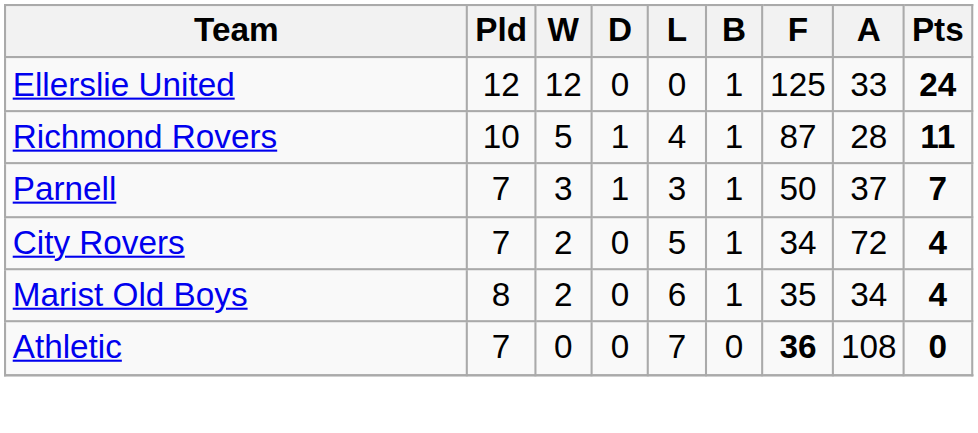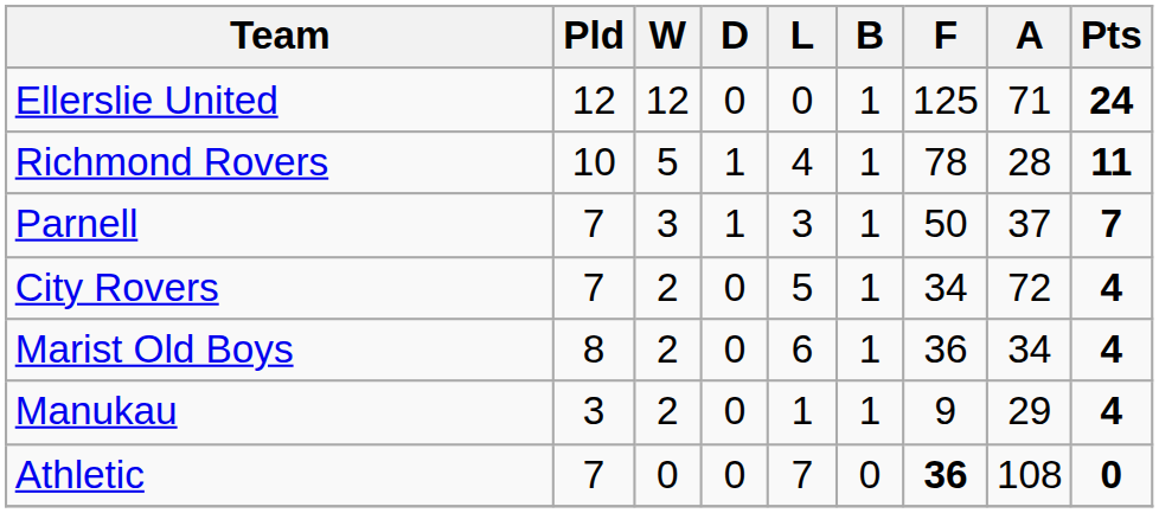 <table class="wikitable" style="text-align:center;">
 <tr>
 <th width=215>Team</th>
 <th width=20 abbr="Played">Pld</th>
 <th width=20 abbr="Won">W</th>
 <th width=20 abbr="Drawn">D</th>
 <th width=20 abbr="Lost">L</th>
 <th width=20 abbr="Bye">B</th>
 <th width=20 abbr="For">F</th>
 <th width=20 abbr="Against">A</th>
 <th width=20 abbr="Points">Pts</th>
 </tr>
 <tr>
 <td style="text-align:left;"><a href='#'>Ellerslie United</a></td>
 <td>12</td>
 <td>12</td>
 <td>0</td>
 <td>0</td>
 <td>1</td>
 <td>125</td>
-<td>33</td>
+<td>71</td>
 <td><strong>24</strong></td>
 </tr>
 <tr>
 <td style="text-align:left;"><a href='#'>Richmond Rovers</a></td>
 <td>10</td>
 <td>5</td>
 <td>1</td>
 <td>4</td>
 <td>1</td>
-<td>87</td>
+<td>78</td>
 <td>28</td>
 <td><strong>11</strong></td>
 </tr>
 <tr>
 <td style="text-align:left;"><a href='#'>Parnell</a></td>
 <td>7</td>
 <td>3</td>
 <td>1</td>
 <td>3</td>
 <td>1</td>
 <td>50</td>
 <td>37</td>
 <td><strong>7</strong></td>
 </tr>
 <tr>
 <td style="text-align:left;"><a href='#'>City Rovers</a></td>
 <td>7</td>
 <td>2</td>
 <td>0</td>
 <td>5</td>
 <td>1</td>
 <td>34</td>
 <td>72</td>
 <td><strong>4</strong></td>
 </tr>
 <tr>
 <td style="text-align:left;"><a href='#'>Marist Old Boys</a></td>
 <td>8</td>
 <td>2</td>
 <td>0</td>
 <td>6</td>
 <td>1</td>
-<td>35</td>
+<td>36</td>
 <td>34</td>
+<td><strong>4</strong></td>
+</tr>
+<tr>
+<td style="text-align:left;"><a href='#'>Manukau</a></td>
+<td>3</td>
+<td>2</td>
+<td>0</td>
+<td>1</td>
+<td>1</td>
+<td>9</td>
+<td>29</td>
 <td><strong>4</strong></td>
 </tr>
 <tr>
 <td style="text-align:left;"><a href='#'>Athletic</a></td>
 <td>7</td>
 <td>0</td>
 <td>0</td>
 <td>7</td>
 <td>0</td>
 <td><strong>36</strong></td>
 <td>108</td>
 <td><strong>0</strong></td>
 </tr>
 <tr>
 </tr>
 </table>
